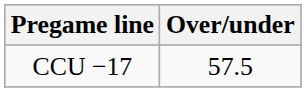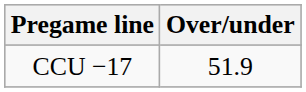 <table class="wikitable">
 <tr align="center">
 <th style=>Pregame line</th>
 <th style=>Over/under</th>
 </tr>
 <tr align="center">
 <td>CCU −17</td>
-<td>57.5</td>
+<td>51.9</td>
 </tr>
 </table>
